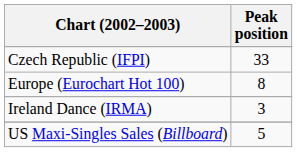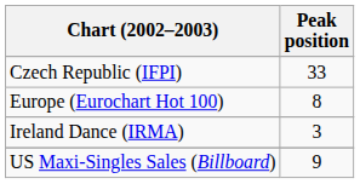 <table class="wikitable sortable">
 <tr>
 <th>Chart (2002–2003)</th>
 <th>Peak<br>position</th>
 </tr>
 <tr>
 </tr>
 <tr>
 </tr>
 <tr>
 </tr>
 <tr>
 </tr>
 <tr>
 <td>Czech Republic (<a href='#'>IFPI</a>)</td>
 <td align="center">33</td>
 </tr>
 <tr>
 <td>Europe (<a href='#'>Eurochart Hot 100</a>)</td>
 <td align="center">8</td>
 </tr>
 <tr>
 </tr>
 <tr>
 </tr>
 <tr>
 </tr>
 <tr>
 <td>Ireland Dance (<a href='#'>IRMA</a>)</td>
 <td align="center">3</td>
 </tr>
 <tr>
 </tr>
 <tr>
 </tr>
 <tr>
 </tr>
 <tr>
 </tr>
 <tr>
 </tr>
 <tr>
 </tr>
 <tr>
 </tr>
 <tr>
 <td>US <a href='#'>Maxi-Singles Sales</a> (<em><a href='#'>Billboard</a></em>)</td>
-<td align="center">5</td>
+<td align="center">9</td>
 </tr>
 </table>
